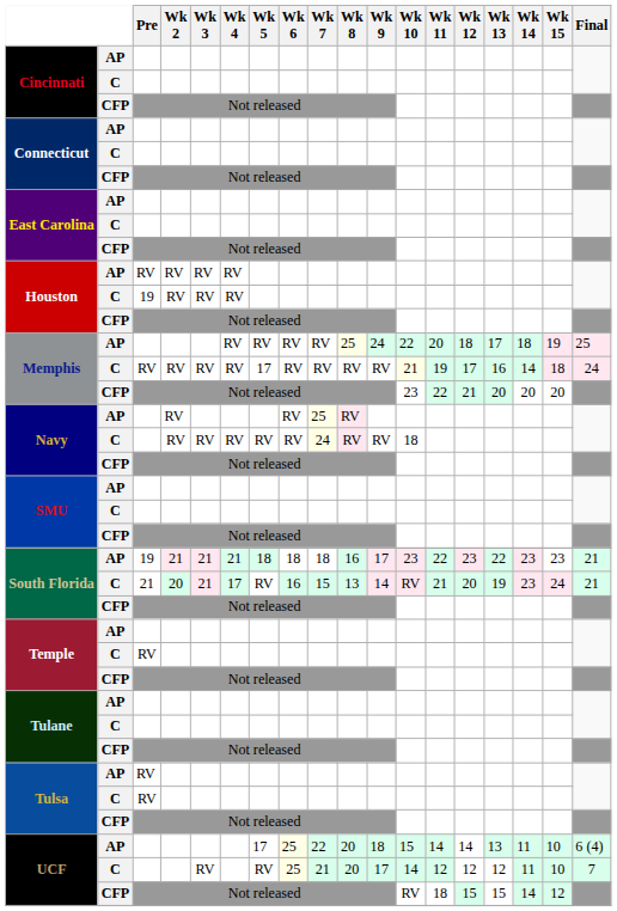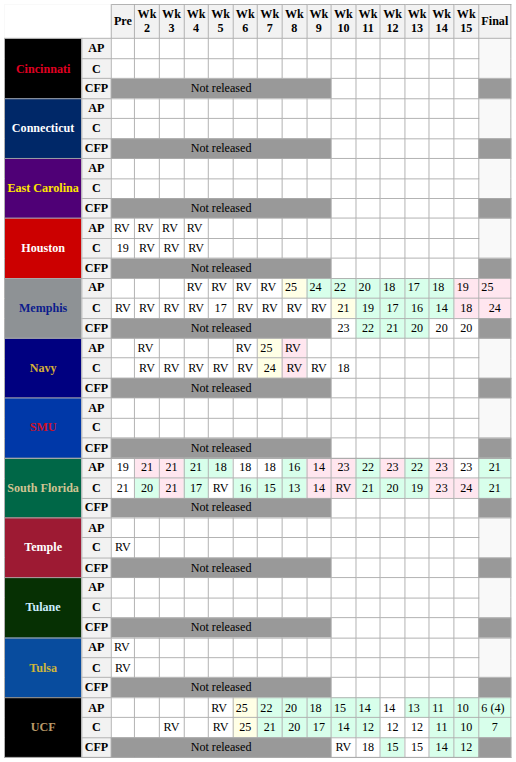 <table class="wikitable" style="white-space:nowrap;font-size:85%;">
 <tr>
 <th colspan=2 style="background:white; border-top-style:hidden; border-left-style:hidden;"> </th>
 <th>Pre</th>
 <th>Wk<br>2</th>
 <th>Wk<br>3</th>
 <th>Wk<br>4</th>
 <th>Wk<br>5</th>
 <th>Wk<br>6</th>
 <th>Wk<br>7</th>
 <th>Wk<br>8</th>
 <th>Wk<br>9</th>
 <th>Wk<br>10</th>
 <th>Wk<br>11</th>
 <th>Wk<br>12</th>
 <th>Wk<br>13</th>
 <th>Wk<br>14</th>
 <th>Wk<br>15</th>
 <th>Final</th>
 </tr>
 <tr style="text-align:center;">
 <th rowspan=3 style="background:#000000; color:#e00122;"><strong>Cincinnati</strong></th>
 <th>AP</th>
 <td style="background:#FFF;"></td>
 <td style="background:#FFF;"></td>
 <td style="background:#FFF;"></td>
 <td style="background:#FFF;"></td>
 <td style="background:#FFF;"></td>
 <td style="background:#FFF;"></td>
 <td style="background:#FFF;"></td>
 <td style="background:#FFF;"></td>
 <td style="background:#FFF;"></td>
 <td style="background:#FFF;"></td>
 <td style="background:#FFF;"></td>
 <td style="background:#FFF;"></td>
 <td style="background:#FFF;"></td>
 <td style="background:#FFF;"></td>
 <td style="background:#FFF;"></td>
 </tr>
 <tr style="text-align:center;">
 <th>C</th>
 <td style="background:#FFF;"></td>
 <td style="background:#FFF;"></td>
 <td style="background:#FFF;"></td>
 <td style="background:#FFF;"></td>
 <td style="background:#FFF;"></td>
 <td style="background:#FFF;"></td>
 <td style="background:#FFF;"></td>
 <td style="background:#FFF;"></td>
 <td style="background:#FFF;"></td>
 <td style="background:#FFF;"></td>
 <td style="background:#FFF;"></td>
 <td style="background:#FFF;"></td>
 <td style="background:#FFF;"></td>
 <td style="background:#FFF;"></td>
 <td style="background:#FFF;"></td>
 </tr>
 <tr style="text-align:center;">
 <th>CFP</th>
 <td colspan="9" style="background:#999999;">Not released</td>
 <td style="background:#FFF;"></td>
 <td style="background:#FFF;"></td>
 <td style="background:#FFF;"></td>
 <td style="background:#FFF;"></td>
 <td style="background:#FFF;"></td>
 <td style="background:#FFF;"></td>
 <td style="background:#999999;"></td>
 </tr>
 <tr>
 <th rowspan=3 style="background:#002868; color:white;"><strong>Connecticut</strong></th>
 <th>AP</th>
 <td style="background:#FFF;"></td>
 <td style="background:#FFF;"></td>
 <td style="background:#FFF;"></td>
 <td style="background:#FFF;"></td>
 <td style="background:#FFF;"></td>
 <td style="background:#FFF;"></td>
 <td style="background:#FFF;"></td>
 <td style="background:#FFF;"></td>
 <td style="background:#FFF;"></td>
 <td style="background:#FFF;"></td>
 <td style="background:#FFF;"></td>
 <td style="background:#FFF;"></td>
 <td style="background:#FFF;"></td>
 <td style="background:#FFF;"></td>
 <td style="background:#FFF;"></td>
 </tr>
 <tr style="text-align:center;">
 <th>C</th>
 <td style="background:#FFF;"></td>
 <td style="background:#FFF;"></td>
 <td style="background:#FFF;"></td>
 <td style="background:#FFF;"></td>
 <td style="background:#FFF;"></td>
 <td style="background:#FFF;"></td>
 <td style="background:#FFF;"></td>
 <td style="background:#FFF;"></td>
 <td style="background:#FFF;"></td>
 <td style="background:#FFF;"></td>
 <td style="background:#FFF;"></td>
 <td style="background:#FFF;"></td>
 <td style="background:#FFF;"></td>
 <td style="background:#FFF;"></td>
 <td style="background:#FFF;"></td>
 </tr>
 <tr style="text-align:center;">
 <th>CFP</th>
 <td colspan="9" style="background:#999999;">Not released</td>
 <td style="background:#FFF;"></td>
 <td style="background:#FFF;"></td>
 <td style="background:#FFF;"></td>
 <td style="background:#FFF;"></td>
 <td style="background:#FFF;"></td>
 <td style="background:#FFF;"></td>
 <td style="background:#999999;"></td>
 </tr>
 <tr>
 <th rowspan=3 style="background:#4F0076; color:#FFE600;"><strong>East Carolina</strong></th>
 <th>AP</th>
 <td style="background:#FFF;"></td>
 <td style="background:#FFF;"></td>
 <td style="background:#FFF;"></td>
 <td style="background:#FFF;"></td>
 <td style="background:#FFF;"></td>
 <td style="background:#FFF;"></td>
 <td style="background:#FFF;"></td>
 <td style="background:#FFF;"></td>
 <td style="background:#FFF;"></td>
 <td style="background:#FFF;"></td>
 <td style="background:#FFF;"></td>
 <td style="background:#FFF;"></td>
 <td style="background:#FFF;"></td>
 <td style="background:#FFF;"></td>
 <td style="background:#FFF;"></td>
 </tr>
 <tr style="text-align:center;">
 <th>C</th>
 <td style="background:#FFF;"></td>
 <td style="background:#FFF;"></td>
 <td style="background:#FFF;"></td>
 <td style="background:#FFF;"></td>
 <td style="background:#FFF;"></td>
 <td style="background:#FFF;"></td>
 <td style="background:#FFF;"></td>
 <td style="background:#FFF;"></td>
 <td style="background:#FFF;"></td>
 <td style="background:#FFF;"></td>
 <td style="background:#FFF;"></td>
 <td style="background:#FFF;"></td>
 <td style="background:#FFF;"></td>
 <td style="background:#FFF;"></td>
 <td style="background:#FFF;"></td>
 </tr>
 <tr style="text-align:center;">
 <th>CFP</th>
 <td colspan="9" style="background:#999999;">Not released</td>
 <td style="background:#FFF;"></td>
 <td style="background:#FFF;"></td>
 <td style="background:#FFF;"></td>
 <td style="background:#FFF;"></td>
 <td style="background:#FFF;"></td>
 <td style="background:#FFF;"></td>
 <td style="background:#999999;"></td>
 </tr>
 <tr>
 <th rowspan=3 style="background:#CC0000; color:white;"><strong>Houston</strong></th>
 <th>AP</th>
 <td style="background:#FFF;">RV</td>
 <td style="background:#FFF;">RV</td>
 <td style="background:#FFF;">RV</td>
 <td style="background:#FFF;">RV</td>
 <td style="background:#FFF;"></td>
 <td style="background:#FFF;"></td>
 <td style="background:#FFF;"></td>
 <td style="background:#FFF;"></td>
 <td style="background:#FFF;"></td>
 <td style="background:#FFF;"></td>
 <td style="background:#FFF;"></td>
 <td style="background:#FFF;"></td>
 <td style="background:#FFF;"></td>
 <td style="background:#FFF;"></td>
 <td style="background:#FFF;"></td>
 </tr>
 <tr style="text-align:center;">
 <th>C</th>
 <td style="background:#FFF;">19</td>
 <td style="background:#FFF;">RV</td>
 <td style="background:#FFF;">RV</td>
 <td style="background:#FFF;">RV</td>
 <td style="background:#FFF;"></td>
 <td style="background:#FFF;"></td>
 <td style="background:#FFF;"></td>
 <td style="background:#FFF;"></td>
 <td style="background:#FFF;"></td>
 <td style="background:#FFF;"></td>
 <td style="background:#FFF;"></td>
 <td style="background:#FFF;"></td>
 <td style="background:#FFF;"></td>
 <td style="background:#FFF;"></td>
 <td style="background:#FFF;"></td>
 </tr>
 <tr style="text-align:center;">
 <th>CFP</th>
 <td colspan="9" style="background:#999999;">Not released</td>
 <td style="background:#FFF;"></td>
 <td style="background:#FFF;"></td>
 <td style="background:#FFF;"></td>
 <td style="background:#FFF;"></td>
 <td style="background:#FFF;"></td>
 <td style="background:#FFF;"></td>
 <td style="background:#999999;"></td>
 </tr>
 <tr>
 <th rowspan=3 style="background:#8E9295; color:#0C1C8C;"><strong>Memphis</strong></th>
 <th>AP</th>
 <td style="background:#FFF;"></td>
 <td style="background:#FFF;"></td>
 <td style="background:#FFF;"></td>
 <td style="background:#FFF;">RV</td>
 <td style="background:#FFF;">RV</td>
 <td style="background:#FFF;">RV</td>
 <td style="background:#FFF;">RV</td>
 <td style="background:#ffffe6;">25</td>
 <td style="background:#d8ffeb;">24</td>
 <td style="background:#d8ffeb;">22</td>
 <td style="background:#d8ffeb;">20</td>
 <td style="background:#d8ffeb;">18</td>
 <td style="background:#d8ffeb;">17</td>
 <td style="background:#d8ffeb;">18</td>
 <td style="background:#ffe6ef;">19</td>
 <td style="background:#ffe6ef;">25</td>
 </tr>
 <tr style="text-align:center;">
 <th>C</th>
 <td style="background:#FFF;">RV</td>
 <td style="background:#FFF;">RV</td>
 <td style="background:#FFF;">RV</td>
 <td style="background:#FFF;">RV</td>
 <td style="background:#FFF;">17</td>
 <td style="background:#FFF;">RV</td>
 <td style="background:#FFF;">RV</td>
 <td style="background:#FFF;">RV</td>
 <td style="background:#FFF;">RV</td>
 <td style="background:#ffffe6;">21</td>
 <td style="background:#d8ffeb;">19</td>
 <td style="background:#d8ffeb;">17</td>
 <td style="background:#d8ffeb;">16</td>
 <td style="background:#d8ffeb;">14</td>
 <td style="background:#ffe6ef;">18</td>
 <td style="background:#ffe6ef;">24</td>
 </tr>
 <tr style="text-align:center;">
 <th>CFP</th>
 <td colspan="9" style="background:#999999;">Not released</td>
 <td style="background:#FFF;">23</td>
 <td style="background:#d8ffeb;">22</td>
 <td style="background:#d8ffeb;">21</td>
 <td style="background:#d8ffeb;">20</td>
 <td style="background:#FFF;">20</td>
 <td style="background:#FFF;">20</td>
 <td style="background:#999999;"></td>
 </tr>
 <tr>
 <th rowspan=3 style="background:#000080; color:#D4AF37;"><strong>Navy</strong></th>
 <th>AP</th>
 <td style="background:#FFF;"></td>
 <td style="background:#FFF;">RV</td>
 <td style="background:#FFF;"></td>
 <td style="background:#FFF;"></td>
 <td style="background:#FFF;"></td>
 <td style="background:#FFF;">RV</td>
 <td style="background:#ffffe6;">25</td>
 <td style="background:#ffe6ef;">RV</td>
 <td style="background:#FFF;"></td>
 <td style="background:#FFF;"></td>
 <td style="background:#FFF;"></td>
 <td style="background:#FFF;"></td>
 <td style="background:#FFF;"></td>
 <td style="background:#FFF;"></td>
 <td style="background:#FFF;"></td>
 </tr>
 <tr style="text-align:center;">
 <th>C</th>
 <td style="background:#FFF;"></td>
 <td style="background:#FFF;">RV</td>
 <td style="background:#FFF;">RV</td>
 <td style="background:#FFF;">RV</td>
 <td style="background:#FFF;">RV</td>
 <td style="background:#FFF;">RV</td>
 <td style="background:#ffffe6;">24</td>
 <td style="background:#ffe6ef;">RV</td>
 <td style="background:#FFF;">RV</td>
 <td style="background:#FFF;">18</td>
 <td style="background:#FFF;"></td>
 <td style="background:#FFF;"></td>
 <td style="background:#FFF;"></td>
 <td style="background:#FFF;"></td>
 <td style="background:#FFF;"></td>
 </tr>
 <tr style="text-align:center;">
 <th>CFP</th>
 <td colspan="9" style="background:#999999;">Not released</td>
 <td style="background:#FFF;"></td>
 <td style="background:#FFF;"></td>
 <td style="background:#FFF;"></td>
 <td style="background:#FFF;"></td>
 <td style="background:#FFF;"></td>
 <td style="background:#FFF;"></td>
 <td style="background:#999999;"></td>
 </tr>
 <tr>
 <th rowspan=3 style="background:#0038A8; color:#CE1126;"><strong>SMU</strong></th>
 <th>AP</th>
 <td style="background:#FFF;"></td>
 <td style="background:#FFF;"></td>
 <td style="background:#FFF;"></td>
 <td style="background:#FFF;"></td>
 <td style="background:#FFF;"></td>
 <td style="background:#FFF;"></td>
 <td style="background:#FFF;"></td>
 <td style="background:#FFF;"></td>
 <td style="background:#FFF;"></td>
 <td style="background:#FFF;"></td>
 <td style="background:#FFF;"></td>
 <td style="background:#FFF;"></td>
 <td style="background:#FFF;"></td>
 <td style="background:#FFF;"></td>
 <td style="background:#FFF;"></td>
 </tr>
 <tr style="text-align:center;">
 <th>C</th>
 <td style="background:#FFF;"></td>
 <td style="background:#FFF;"></td>
 <td style="background:#FFF;"></td>
 <td style="background:#FFF;"></td>
 <td style="background:#FFF;"></td>
 <td style="background:#FFF;"></td>
 <td style="background:#FFF;"></td>
 <td style="background:#FFF;"></td>
 <td style="background:#FFF;"></td>
 <td style="background:#FFF;"></td>
 <td style="background:#FFF;"></td>
 <td style="background:#FFF;"></td>
 <td style="background:#FFF;"></td>
 <td style="background:#FFF;"></td>
 <td style="background:#FFF;"></td>
 </tr>
 <tr style="text-align:center;">
 <th>CFP</th>
 <td colspan="9" style="background:#999999;">Not released</td>
 <td style="background:#FFF;"></td>
 <td style="background:#FFF;"></td>
 <td style="background:#FFF;"></td>
 <td style="background:#FFF;"></td>
 <td style="background:#FFF;"></td>
 <td style="background:#FFF;"></td>
 <td style="background:#999999;"></td>
 </tr>
 <tr>
 </tr>
 <tr style="text-align:center;">
 <th rowspan=3 style="background:#006747; color:#CFC493;"><strong>South Florida</strong></th>
 <th>AP</th>
 <td style="background:#FFF;">19</td>
 <td style="background:#ffe6ef;">21</td>
 <td style="background:#ffe6ef;">21</td>
 <td style="background:#d8ffeb;">21</td>
 <td style="background:#d8ffeb;">18</td>
 <td style="background:#FFF;">18</td>
 <td style="background:#FFF;">18</td>
 <td style="background:#d8ffeb;">16</td>
-<td style="background:#ffe6ef;">17</td>
+<td style="background:#ffe6ef;">14</td>
 <td style="background:#ffe6ef;">23</td>
 <td style="background:#d8ffeb;">22</td>
 <td style="background:#ffe6ef;">23</td>
 <td style="background:#d8ffeb;">22</td>
 <td style="background:#ffe6ef;">23</td>
 <td style="background:#FFF;">23</td>
 <td style="background:#d8ffeb;">21</td>
 </tr>
 <tr style="text-align:center;">
 <th>C</th>
 <td style="background:#FFF;">21</td>
 <td style="background:#d8ffeb;">20</td>
 <td style="background:#ffe6ef;">21</td>
 <td style="background:#d8ffeb;">17</td>
 <td style="background:#FFF;">RV</td>
 <td style="background:#d8ffeb;">16</td>
 <td style="background:#d8ffeb;">15</td>
 <td style="background:#d8ffeb;">13</td>
 <td style="background:#ffe6ef;">14</td>
 <td style="background:#ffe6ef;">RV</td>
 <td style="background:#d8ffeb;">21</td>
 <td style="background:#d8ffeb;">20</td>
 <td style="background:#d8ffeb;">19</td>
 <td style="background:#ffe6ef;">23</td>
 <td style="background:#ffe6ef;">24</td>
 <td style="background:#d8ffeb;">21</td>
 </tr>
 <tr style="text-align:center;">
 <th>CFP</th>
 <td colspan="9" style="background:#999999;">Not released</td>
 <td style="background:#FFF;"></td>
 <td style="background:#FFF;"></td>
 <td style="background:#FFF;"></td>
 <td style="background:#FFF;"></td>
 <td style="background:#FFF;"></td>
 <td style="background:#FFF;"></td>
 <td style="background:#999999;"></td>
 </tr>
 <tr>
 <th rowspan=3 style="background:#9D1A33; color:white;"><strong>Temple</strong></th>
 <th>AP</th>
 <td style="background:#FFF;"></td>
 <td style="background:#FFF;"></td>
 <td style="background:#FFF;"></td>
 <td style="background:#FFF;"></td>
 <td style="background:#FFF;"></td>
 <td style="background:#FFF;"></td>
 <td style="background:#FFF;"></td>
 <td style="background:#FFF;"></td>
 <td style="background:#FFF;"></td>
 <td style="background:#FFF;"></td>
 <td style="background:#FFF;"></td>
 <td style="background:#FFF;"></td>
 <td style="background:#FFF;"></td>
 <td style="background:#FFF;"></td>
 <td style="background:#FFF;"></td>
 </tr>
 <tr style="text-align:center;">
 <th>C</th>
 <td style="background:#FFF;">RV</td>
 <td style="background:#FFF;"></td>
 <td style="background:#FFF;"></td>
 <td style="background:#FFF;"></td>
 <td style="background:#FFF;"></td>
 <td style="background:#FFF;"></td>
 <td style="background:#FFF;"></td>
 <td style="background:#FFF;"></td>
 <td style="background:#FFF;"></td>
 <td style="background:#FFF;"></td>
 <td style="background:#FFF;"></td>
 <td style="background:#FFF;"></td>
 <td style="background:#FFF;"></td>
 <td style="background:#FFF;"></td>
 <td style="background:#FFF;"></td>
 </tr>
 <tr style="text-align:center;">
 <th>CFP</th>
 <td colspan="9" style="background:#999999;">Not released</td>
 <td style="background:#FFF;"></td>
 <td style="background:#FFF;"></td>
 <td style="background:#FFF;"></td>
 <td style="background:#FFF;"></td>
 <td style="background:#FFF;"></td>
 <td style="background:#FFF;"></td>
 <td style="background:#999999;"></td>
 </tr>
 <tr>
 <th rowspan=3 style="background:#063003; color:#CCEEFF;"><strong>Tulane</strong></th>
 <th>AP</th>
 <td style="background:#FFF;"></td>
 <td style="background:#FFF;"></td>
 <td style="background:#FFF;"></td>
 <td style="background:#FFF;"></td>
 <td style="background:#FFF;"></td>
 <td style="background:#FFF;"></td>
 <td style="background:#FFF;"></td>
 <td style="background:#FFF;"></td>
 <td style="background:#FFF;"></td>
 <td style="background:#FFF;"></td>
 <td style="background:#FFF;"></td>
 <td style="background:#FFF;"></td>
 <td style="background:#FFF;"></td>
 <td style="background:#FFF;"></td>
 <td style="background:#FFF;"></td>
 </tr>
 <tr style="text-align:center;">
 <th>C</th>
 <td style="background:#FFF;"></td>
 <td style="background:#FFF;"></td>
 <td style="background:#FFF;"></td>
 <td style="background:#FFF;"></td>
 <td style="background:#FFF;"></td>
 <td style="background:#FFF;"></td>
 <td style="background:#FFF;"></td>
 <td style="background:#FFF;"></td>
 <td style="background:#FFF;"></td>
 <td style="background:#FFF;"></td>
 <td style="background:#FFF;"></td>
 <td style="background:#FFF;"></td>
 <td style="background:#FFF;"></td>
 <td style="background:#FFF;"></td>
 <td style="background:#FFF;"></td>
 </tr>
 <tr style="text-align:center;">
 <th>CFP</th>
 <td colspan="9" style="background:#999999;">Not released</td>
 <td style="background:#FFF;"></td>
 <td style="background:#FFF;"></td>
 <td style="background:#FFF;"></td>
 <td style="background:#FFF;"></td>
 <td style="background:#FFF;"></td>
 <td style="background:#FFF;"></td>
 <td style="background:#999999;"></td>
 </tr>
 <tr>
 <th rowspan=3 style="background:#084c9e; color:#CFB53B;"><strong>Tulsa</strong></th>
 <th>AP</th>
 <td style="background:#FFF;">RV</td>
 <td style="background:#FFF;"></td>
 <td style="background:#FFF;"></td>
 <td style="background:#FFF;"></td>
 <td style="background:#FFF;"></td>
 <td style="background:#FFF;"></td>
 <td style="background:#FFF;"></td>
 <td style="background:#FFF;"></td>
 <td style="background:#FFF;"></td>
 <td style="background:#FFF;"></td>
 <td style="background:#FFF;"></td>
 <td style="background:#FFF;"></td>
 <td style="background:#FFF;"></td>
 <td style="background:#FFF;"></td>
 <td style="background:#FFF;"></td>
 </tr>
 <tr style="text-align:center;">
 <th>C</th>
 <td style="background:#FFF;">RV</td>
 <td style="background:#FFF;"></td>
 <td style="background:#FFF;"></td>
 <td style="background:#FFF;"></td>
 <td style="background:#FFF;"></td>
 <td style="background:#FFF;"></td>
 <td style="background:#FFF;"></td>
 <td style="background:#FFF;"></td>
 <td style="background:#FFF;"></td>
 <td style="background:#FFF;"></td>
 <td style="background:#FFF;"></td>
 <td style="background:#FFF;"></td>
 <td style="background:#FFF;"></td>
 <td style="background:#FFF;"></td>
 <td style="background:#FFF;"></td>
 </tr>
 <tr style="text-align:center;">
 <th>CFP</th>
 <td colspan="9" style="background:#999999;">Not released</td>
 <td style="background:#FFF;"></td>
 <td style="background:#FFF;"></td>
 <td style="background:#FFF;"></td>
 <td style="background:#FFF;"></td>
 <td style="background:#FFF;"></td>
 <td style="background:#FFF;"></td>
 <td style="background:#999999;"></td>
 </tr>
 <tr>
 <th rowspan=3 style="background:#000000; color:#BC9B6A;"><strong>UCF</strong></th>
 <th>AP</th>
 <td style="background:#FFF;"></td>
 <td style="background:#FFF;"></td>
 <td style="background:#FFF;"></td>
 <td style="background:#FFF;"></td>
-<td style="background:#FFF;">17</td>
+<td style="background:#FFF;">RV</td>
 <td style="background:#ffffe6;">25</td>
 <td style="background:#d8ffeb;">22</td>
 <td style="background:#d8ffeb;">20</td>
 <td style="background:#d8ffeb;">18</td>
 <td style="background:#d8ffeb;">15</td>
 <td style="background:#d8ffeb;">14</td>
 <td style="background:#FFF;">14</td>
 <td style="background:#d8ffeb;">13</td>
 <td style="background:#d8ffeb;">11</td>
 <td style="background:#d8ffeb;">10</td>
 <td style="background:#d8ffeb;">6 (4)</td>
 </tr>
 <tr style="text-align:center;">
 <th>C</th>
 <td style="background:#FFF;"></td>
 <td style="background:#FFF;"></td>
 <td style="background:#FFF;">RV</td>
 <td style="background:#FFF;"></td>
 <td style="background:#FFF;">RV</td>
 <td style="background:#ffffe6;">25</td>
 <td style="background:#d8ffeb;">21</td>
 <td style="background:#d8ffeb;">20</td>
 <td style="background:#d8ffeb;">17</td>
 <td style="background:#d8ffeb;">14</td>
 <td style="background:#d8ffeb;">12</td>
 <td style="background:#FFF;">12</td>
 <td style="background:#FFF;">12</td>
 <td style="background:#d8ffeb;">11</td>
 <td style="background:#d8ffeb;">10</td>
 <td style="background:#d8ffeb;">7</td>
 </tr>
 <tr style="text-align:center;">
 <th>CFP</th>
 <td colspan="9" style="background:#999999;">Not released</td>
 <td style="background:#FFF;">RV</td>
 <td style="background:#FFF;">18</td>
 <td style="background:#d8ffeb;">15</td>
 <td style="background:#FFF;">15</td>
 <td style="background:#d8ffeb;">14</td>
 <td style="background:#d8ffeb;">12</td>
 <td style="background:#999999;"></td>
 </tr>
 <tr>
 </tr>
 </table>
